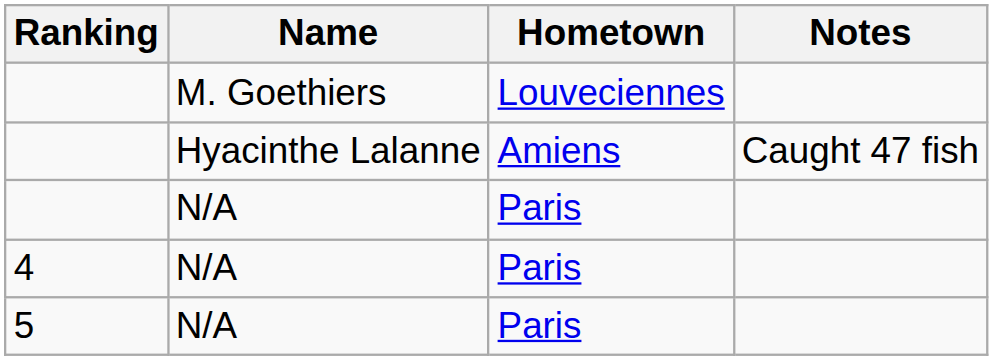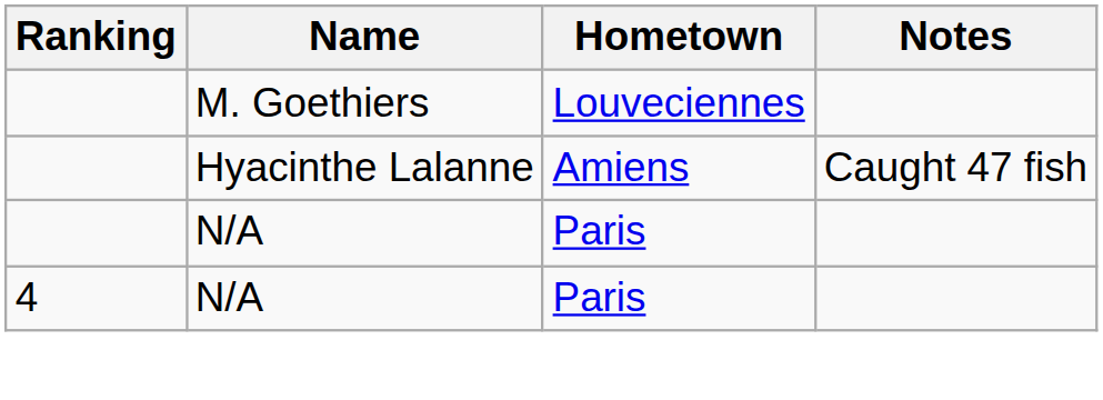 <table class="wikitable">
 <tr>
 <th>Ranking</th>
 <th>Name</th>
 <th>Hometown</th>
 <th>Notes</th>
 </tr>
 <tr>
 <td></td>
 <td>M. Goethiers</td>
 <td><a href='#'>Louveciennes</a></td>
 <td></td>
 </tr>
 <tr>
 <td></td>
 <td>Hyacinthe Lalanne</td>
 <td><a href='#'>Amiens</a></td>
 <td>Caught 47 fish</td>
 </tr>
 <tr>
 <td></td>
 <td>N/A</td>
 <td><a href='#'>Paris</a></td>
 <td></td>
 </tr>
 <tr>
 <td>4</td>
 <td>N/A</td>
 <td><a href='#'>Paris</a></td>
 <td></td>
 </tr>
-<tr>
-<td>5</td>
-<td>N/A</td>
-<td><a href='#'>Paris</a></td>
-<td></td>
-</tr>
 </table>
